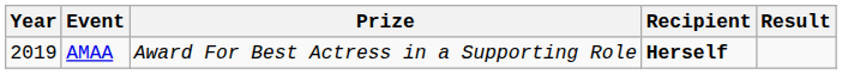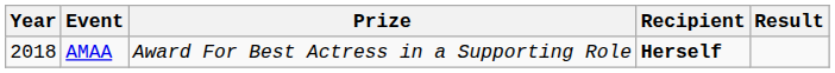 <table class="wikitable">
 <tr>
 <th>Year</th>
 <th>Event</th>
 <th>Prize</th>
 <th>Recipient</th>
 <th>Result</th>
 </tr>
 <tr>
-<td>2019</td>
+<td>2018</td>
 <td><a href='#'>AMAA</a></td>
 <td><em>Award For Best Actress in a Supporting Role</em></td>
 <td><strong>Herself</strong></td>
 <td></td>
 </tr>
 </table>
